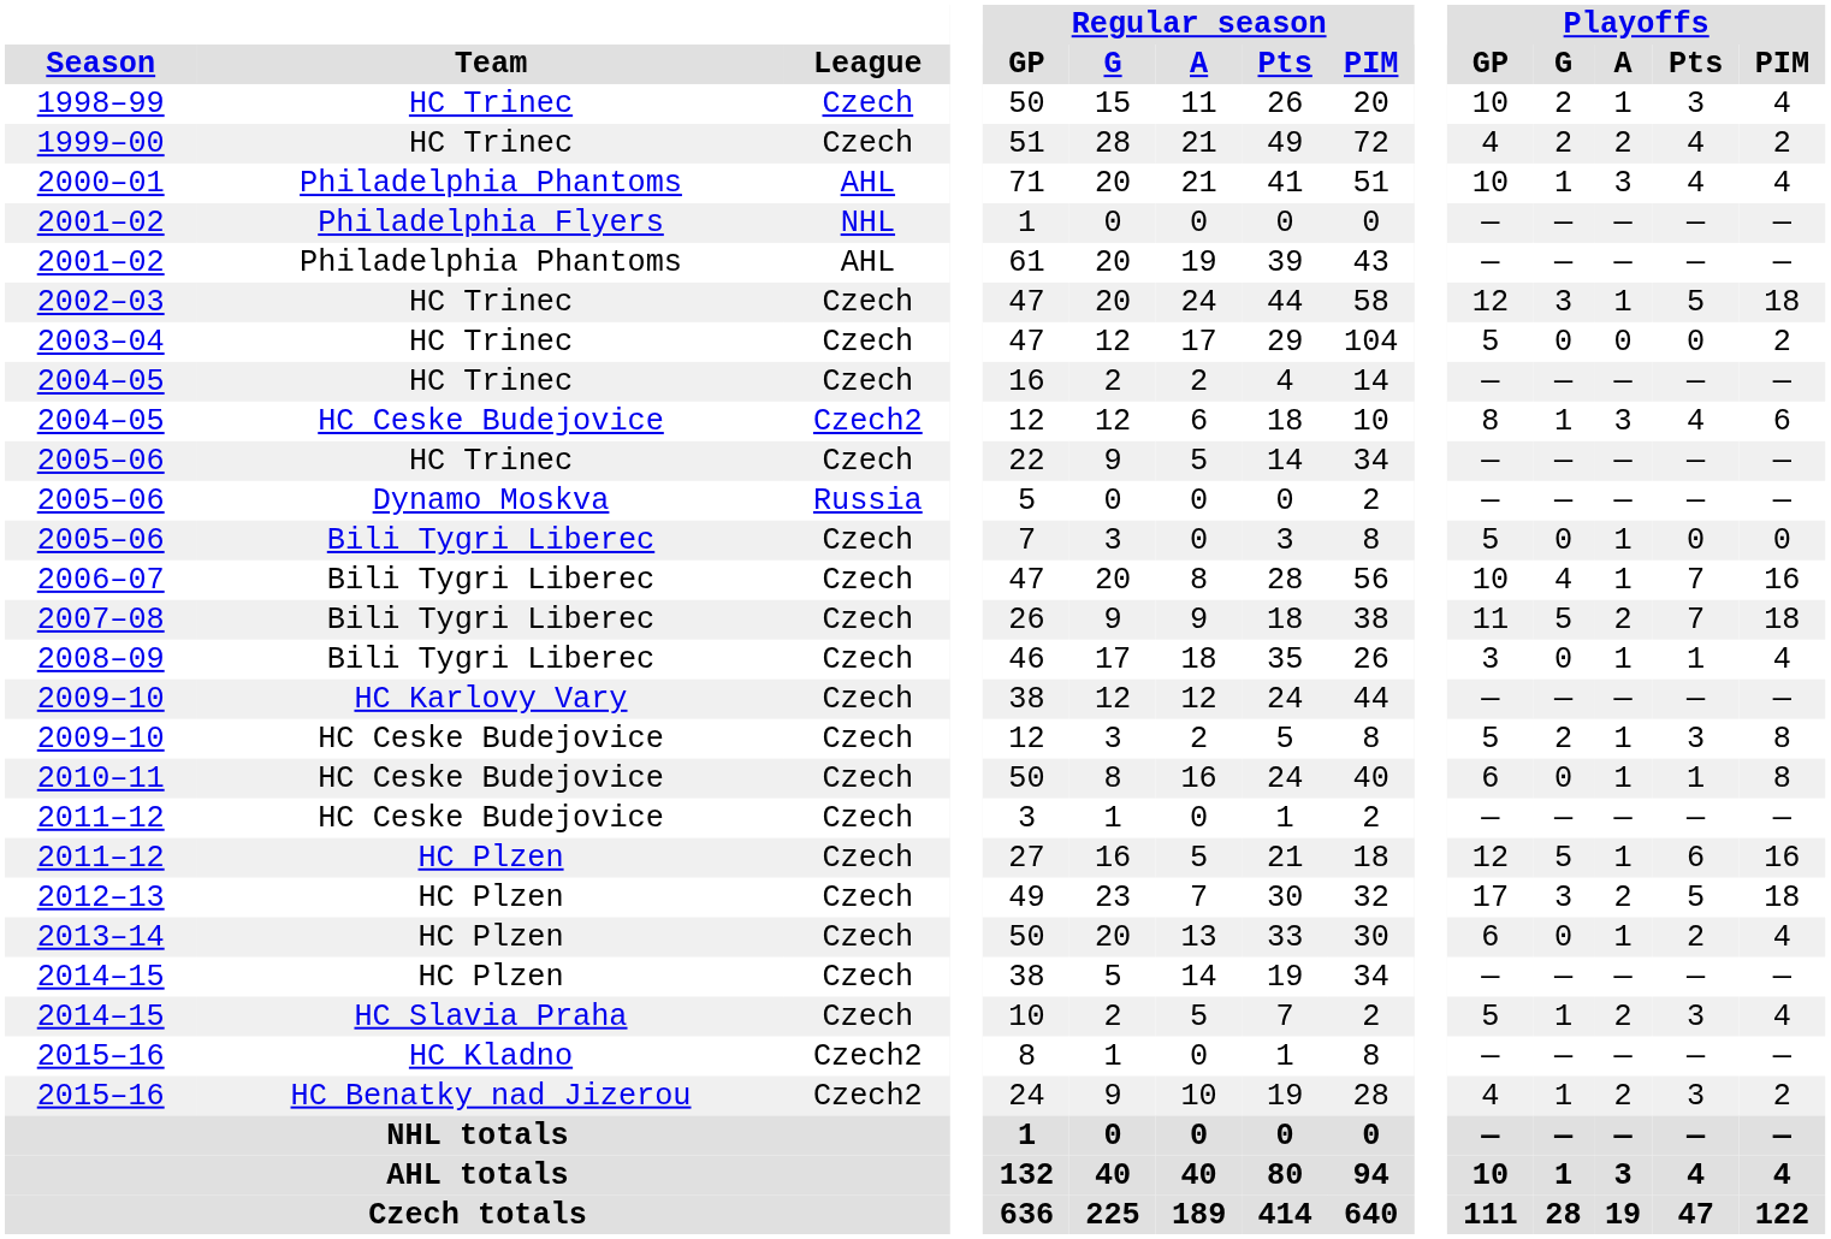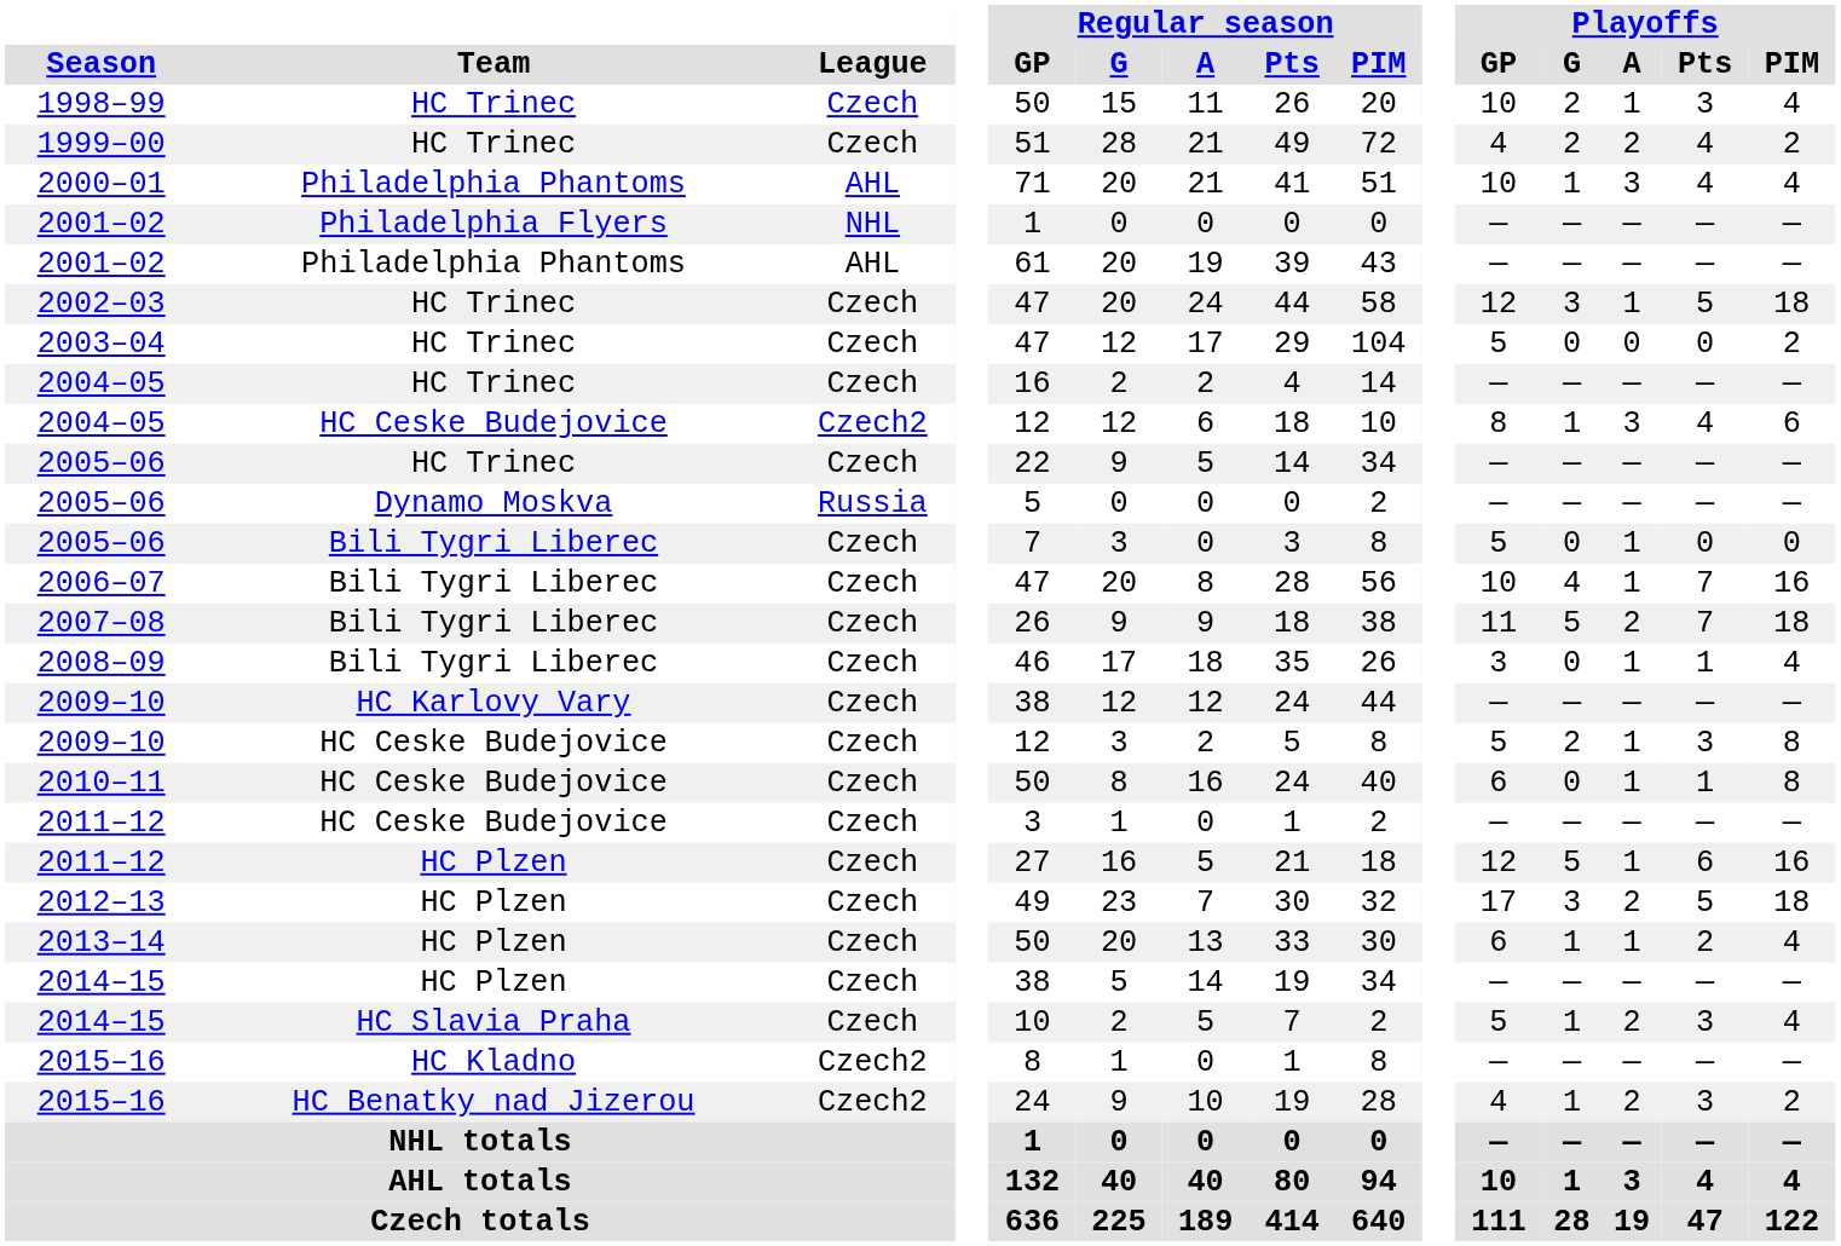 <table border="0" cellpadding="1" cellspacing="0" style="text-align:center; width:60em">
 <tr bgcolor="#e0e0e0">
 <th colspan="3" bgcolor="#ffffff"> </th>
 <th rowspan="99" bgcolor="#ffffff"> </th>
 <th colspan="5"><a href='#'>Regular season</a></th>
 <th rowspan="99" bgcolor="#ffffff"> </th>
 <th colspan="5"><a href='#'>Playoffs</a></th>
 </tr>
 <tr bgcolor="#e0e0e0">
 <th><a href='#'>Season</a></th>
 <th>Team</th>
 <th>League</th>
 <th>GP</th>
 <th><a href='#'>G</a></th>
 <th><a href='#'>A</a></th>
 <th><a href='#'>Pts</a></th>
 <th><a href='#'>PIM</a></th>
 <th>GP</th>
 <th>G</th>
 <th>A</th>
 <th>Pts</th>
 <th>PIM</th>
 </tr>
 <tr>
 <td><a href='#'>1998–99</a></td>
 <td><a href='#'>HC Trinec</a></td>
 <td><a href='#'>Czech</a></td>
 <td>50</td>
 <td>15</td>
 <td>11</td>
 <td>26</td>
 <td>20</td>
 <td>10</td>
 <td>2</td>
 <td>1</td>
 <td>3</td>
 <td>4</td>
 </tr>
 <tr bgcolor="#f0f0f0">
 <td><a href='#'>1999–00</a></td>
 <td>HC Trinec</td>
 <td>Czech</td>
 <td>51</td>
 <td>28</td>
 <td>21</td>
 <td>49</td>
 <td>72</td>
 <td>4</td>
 <td>2</td>
 <td>2</td>
 <td>4</td>
 <td>2</td>
 </tr>
 <tr>
 <td><a href='#'>2000–01</a></td>
 <td><a href='#'>Philadelphia Phantoms</a></td>
 <td><a href='#'>AHL</a></td>
 <td>71</td>
 <td>20</td>
 <td>21</td>
 <td>41</td>
 <td>51</td>
 <td>10</td>
 <td>1</td>
 <td>3</td>
 <td>4</td>
 <td>4</td>
 </tr>
 <tr bgcolor="#f0f0f0">
 <td><a href='#'>2001–02</a></td>
 <td><a href='#'>Philadelphia Flyers</a></td>
 <td><a href='#'>NHL</a></td>
 <td>1</td>
 <td>0</td>
 <td>0</td>
 <td>0</td>
 <td>0</td>
 <td>—</td>
 <td>—</td>
 <td>—</td>
 <td>—</td>
 <td>—</td>
 </tr>
 <tr>
 <td><a href='#'>2001–02</a></td>
 <td>Philadelphia Phantoms</td>
 <td>AHL</td>
 <td>61</td>
 <td>20</td>
 <td>19</td>
 <td>39</td>
 <td>43</td>
 <td>—</td>
 <td>—</td>
 <td>—</td>
 <td>—</td>
 <td>—</td>
 </tr>
 <tr bgcolor="#f0f0f0">
 <td><a href='#'>2002–03</a></td>
 <td>HC Trinec</td>
 <td>Czech</td>
 <td>47</td>
 <td>20</td>
 <td>24</td>
 <td>44</td>
 <td>58</td>
 <td>12</td>
 <td>3</td>
 <td>1</td>
 <td>5</td>
 <td>18</td>
 </tr>
 <tr>
 <td><a href='#'>2003–04</a></td>
 <td>HC Trinec</td>
 <td>Czech</td>
 <td>47</td>
 <td>12</td>
 <td>17</td>
 <td>29</td>
 <td>104</td>
 <td>5</td>
 <td>0</td>
 <td>0</td>
 <td>0</td>
 <td>2</td>
 </tr>
 <tr bgcolor="#f0f0f0">
 <td><a href='#'>2004–05</a></td>
 <td>HC Trinec</td>
 <td>Czech</td>
 <td>16</td>
 <td>2</td>
 <td>2</td>
 <td>4</td>
 <td>14</td>
 <td>—</td>
 <td>—</td>
 <td>—</td>
 <td>—</td>
 <td>—</td>
 </tr>
 <tr>
 <td><a href='#'>2004–05</a></td>
 <td><a href='#'>HC Ceske Budejovice</a></td>
 <td><a href='#'>Czech2</a></td>
 <td>12</td>
 <td>12</td>
 <td>6</td>
 <td>18</td>
 <td>10</td>
 <td>8</td>
 <td>1</td>
 <td>3</td>
 <td>4</td>
 <td>6</td>
 </tr>
 <tr bgcolor="#f0f0f0">
 <td><a href='#'>2005–06</a></td>
 <td>HC Trinec</td>
 <td>Czech</td>
 <td>22</td>
 <td>9</td>
 <td>5</td>
 <td>14</td>
 <td>34</td>
 <td>—</td>
 <td>—</td>
 <td>—</td>
 <td>—</td>
 <td>—</td>
 </tr>
 <tr>
 <td><a href='#'>2005–06</a></td>
 <td><a href='#'>Dynamo Moskva</a></td>
 <td><a href='#'>Russia</a></td>
 <td>5</td>
 <td>0</td>
 <td>0</td>
 <td>0</td>
 <td>2</td>
 <td>—</td>
 <td>—</td>
 <td>—</td>
 <td>—</td>
 <td>—</td>
 </tr>
 <tr bgcolor="#f0f0f0">
 <td><a href='#'>2005–06</a></td>
 <td><a href='#'>Bili Tygri Liberec</a></td>
 <td>Czech</td>
 <td>7</td>
 <td>3</td>
 <td>0</td>
 <td>3</td>
 <td>8</td>
 <td>5</td>
 <td>0</td>
 <td>1</td>
 <td>0</td>
 <td>0</td>
 </tr>
 <tr>
 <td><a href='#'>2006–07</a></td>
 <td>Bili Tygri Liberec</td>
 <td>Czech</td>
 <td>47</td>
 <td>20</td>
 <td>8</td>
 <td>28</td>
 <td>56</td>
 <td>10</td>
 <td>4</td>
 <td>1</td>
 <td>7</td>
 <td>16</td>
 </tr>
 <tr bgcolor="#f0f0f0">
 <td><a href='#'>2007–08</a></td>
 <td>Bili Tygri Liberec</td>
 <td>Czech</td>
 <td>26</td>
 <td>9</td>
 <td>9</td>
 <td>18</td>
 <td>38</td>
 <td>11</td>
 <td>5</td>
 <td>2</td>
 <td>7</td>
 <td>18</td>
 </tr>
 <tr>
 <td><a href='#'>2008–09</a></td>
 <td>Bili Tygri Liberec</td>
 <td>Czech</td>
 <td>46</td>
 <td>17</td>
 <td>18</td>
 <td>35</td>
 <td>26</td>
 <td>3</td>
 <td>0</td>
 <td>1</td>
 <td>1</td>
 <td>4</td>
 </tr>
 <tr bgcolor="#f0f0f0">
 <td><a href='#'>2009–10</a></td>
 <td><a href='#'>HC Karlovy Vary</a></td>
 <td>Czech</td>
 <td>38</td>
 <td>12</td>
 <td>12</td>
 <td>24</td>
 <td>44</td>
 <td>—</td>
 <td>—</td>
 <td>—</td>
 <td>—</td>
 <td>—</td>
 </tr>
 <tr>
 <td><a href='#'>2009–10</a></td>
 <td>HC Ceske Budejovice</td>
 <td>Czech</td>
 <td>12</td>
 <td>3</td>
 <td>2</td>
 <td>5</td>
 <td>8</td>
 <td>5</td>
 <td>2</td>
 <td>1</td>
 <td>3</td>
 <td>8</td>
 </tr>
 <tr bgcolor="#f0f0f0">
 <td><a href='#'>2010–11</a></td>
 <td>HC Ceske Budejovice</td>
 <td>Czech</td>
 <td>50</td>
 <td>8</td>
 <td>16</td>
 <td>24</td>
 <td>40</td>
 <td>6</td>
 <td>0</td>
 <td>1</td>
 <td>1</td>
 <td>8</td>
 </tr>
 <tr>
 <td><a href='#'>2011–12</a></td>
 <td>HC Ceske Budejovice</td>
 <td>Czech</td>
 <td>3</td>
 <td>1</td>
 <td>0</td>
 <td>1</td>
 <td>2</td>
 <td>—</td>
 <td>—</td>
 <td>—</td>
 <td>—</td>
 <td>—</td>
 </tr>
 <tr bgcolor="#f0f0f0">
 <td><a href='#'>2011–12</a></td>
 <td><a href='#'>HC Plzen</a></td>
 <td>Czech</td>
 <td>27</td>
 <td>16</td>
 <td>5</td>
 <td>21</td>
 <td>18</td>
 <td>12</td>
 <td>5</td>
 <td>1</td>
 <td>6</td>
 <td>16</td>
 </tr>
 <tr>
 <td><a href='#'>2012–13</a></td>
 <td>HC Plzen</td>
 <td>Czech</td>
 <td>49</td>
 <td>23</td>
 <td>7</td>
 <td>30</td>
 <td>32</td>
 <td>17</td>
 <td>3</td>
 <td>2</td>
 <td>5</td>
 <td>18</td>
 </tr>
 <tr bgcolor="#f0f0f0">
 <td><a href='#'>2013–14</a></td>
 <td>HC Plzen</td>
 <td>Czech</td>
 <td>50</td>
 <td>20</td>
 <td>13</td>
 <td>33</td>
 <td>30</td>
 <td>6</td>
-<td>0</td>
+<td>1</td>
 <td>1</td>
 <td>2</td>
 <td>4</td>
 </tr>
 <tr>
 <td><a href='#'>2014–15</a></td>
 <td>HC Plzen</td>
 <td>Czech</td>
 <td>38</td>
 <td>5</td>
 <td>14</td>
 <td>19</td>
 <td>34</td>
 <td>—</td>
 <td>—</td>
 <td>—</td>
 <td>—</td>
 <td>—</td>
 </tr>
 <tr bgcolor="#f0f0f0">
 <td><a href='#'>2014–15</a></td>
 <td><a href='#'>HC Slavia Praha</a></td>
 <td>Czech</td>
 <td>10</td>
 <td>2</td>
 <td>5</td>
 <td>7</td>
 <td>2</td>
 <td>5</td>
 <td>1</td>
 <td>2</td>
 <td>3</td>
 <td>4</td>
 </tr>
 <tr>
 <td><a href='#'>2015–16</a></td>
 <td><a href='#'>HC Kladno</a></td>
 <td>Czech2</td>
 <td>8</td>
 <td>1</td>
 <td>0</td>
 <td>1</td>
 <td>8</td>
 <td>—</td>
 <td>—</td>
 <td>—</td>
 <td>—</td>
 <td>—</td>
 </tr>
 <tr bgcolor="#f0f0f0">
 <td><a href='#'>2015–16</a></td>
 <td><a href='#'>HC Benatky nad Jizerou</a></td>
 <td>Czech2</td>
 <td>24</td>
 <td>9</td>
 <td>10</td>
 <td>19</td>
 <td>28</td>
 <td>4</td>
 <td>1</td>
 <td>2</td>
 <td>3</td>
 <td>2</td>
 </tr>
 <tr>
 </tr>
 <tr ALIGN="center" bgcolor="#e0e0e0">
 <th colspan="3">NHL totals</th>
 <th ALIGN="center">1</th>
 <th ALIGN="center">0</th>
 <th ALIGN="center">0</th>
 <th ALIGN="center">0</th>
 <th ALIGN="center">0</th>
 <th ALIGN="center">—</th>
 <th ALIGN="center">—</th>
 <th ALIGN="center">—</th>
 <th ALIGN="center">—</th>
 <th ALIGN="center">—</th>
 </tr>
 <tr>
 </tr>
 <tr ALIGN="center" bgcolor="#e0e0e0">
 <th colspan="3">AHL totals</th>
 <th ALIGN="center">132</th>
 <th ALIGN="center">40</th>
 <th ALIGN="center">40</th>
 <th ALIGN="center">80</th>
 <th ALIGN="center">94</th>
 <th ALIGN="center">10</th>
 <th ALIGN="center">1</th>
 <th ALIGN="center">3</th>
 <th ALIGN="center">4</th>
 <th ALIGN="center">4</th>
 </tr>
 <tr>
 </tr>
 <tr ALIGN="center" bgcolor="#e0e0e0">
 <th colspan="3">Czech totals</th>
 <th ALIGN="center">636</th>
 <th ALIGN="center">225</th>
 <th ALIGN="center">189</th>
 <th ALIGN="center">414</th>
 <th ALIGN="center">640</th>
 <th ALIGN="center">111</th>
 <th ALIGN="center">28</th>
 <th ALIGN="center">19</th>
 <th ALIGN="center">47</th>
 <th ALIGN="center">122</th>
 </tr>
 </table>
